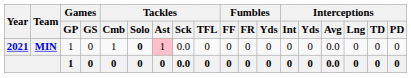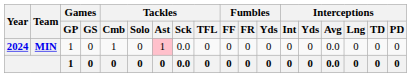 <table class= "wikitable" style="text-align:center;">
 <tr>
 <th rowspan="2">Year</th>
 <th rowspan="2">Team</th>
 <th colspan="2">Games</th>
 <th colspan="5">Tackles</th>
 <th colspan="3">Fumbles</th>
 <th colspan="6">Interceptions</th>
 </tr>
 <tr>
 <th>GP</th>
 <th>GS</th>
 <th>Cmb</th>
 <th>Solo</th>
 <th>Ast</th>
 <th>Sck</th>
 <th>TFL</th>
 <th>FF</th>
 <th>FR</th>
 <th>Yds</th>
 <th>Int</th>
 <th>Yds</th>
 <th>Avg</th>
 <th>Lng</th>
 <th>TD</th>
 <th>PD</th>
 </tr>
 <tr>
-<th><a href='#'>2021</a></th>
+<th><a href='#'>2024</a></th>
 <th><a href='#'>MIN</a></th>
 <td>1</td>
 <td>0</td>
 <td>1</td>
-<td><strong>0</strong></td>
+<td>0</td>
 <td style="background: pink;">1</td>
 <td>0.0</td>
 <td>0</td>
 <td>0</td>
 <td>0</td>
 <td>0</td>
 <td>0</td>
 <td>0</td>
 <td>0.0</td>
 <td>0</td>
 <td>0</td>
 <td>0</td>
 </tr>
 <tr>
 <th colspan="2"></th>
 <th>1</th>
 <th>0</th>
 <th>0</th>
 <th>0</th>
 <th>0</th>
 <th>0.0</th>
 <th>0</th>
 <th>0</th>
 <th>0</th>
 <th>0</th>
 <th>0</th>
 <th>0</th>
 <th>0.0</th>
 <th>0</th>
 <th>0</th>
 <th>0</th>
 </tr>
 </table>
